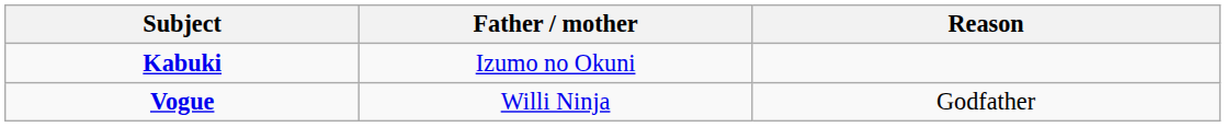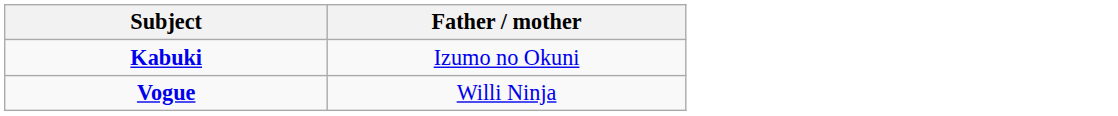 <table class="wikitable" style="text-align:center;">
 <tr>
 <th width="225px">Subject</th>
 <th width="250px">Father / mother</th>
-<th width="300px">Reason</th>
 </tr>
 <tr>
 <td><strong><a href='#'>Kabuki</a></strong></td>
 <td><a href='#'>Izumo no Okuni</a></td>
-<td></td>
 </tr>
 <tr>
 <td><strong><a href='#'>Vogue</a></strong></td>
 <td><a href='#'>Willi Ninja</a></td>
-<td>Godfather</td>
 </tr>
 </table>
